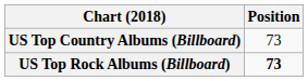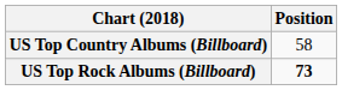 <table class="wikitable sortable plainrowheaders" style="text-align:center">
 <tr>
 <th scope="col">Chart (2018)</th>
 <th scope="col">Position</th>
 </tr>
 <tr>
 <th scope="row">US Top Country Albums (<em>Billboard</em>)</th>
-<td>73</td>
+<td>58</td>
 </tr>
 <tr>
 <th scope="row">US Top Rock Albums (<em>Billboard</em>)</th>
 <td><strong>73</strong></td>
 </tr>
 </table>
